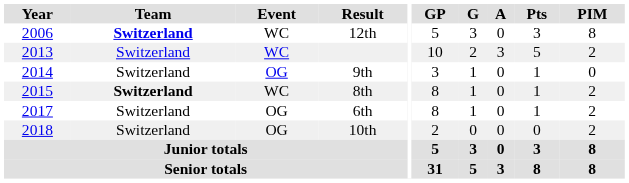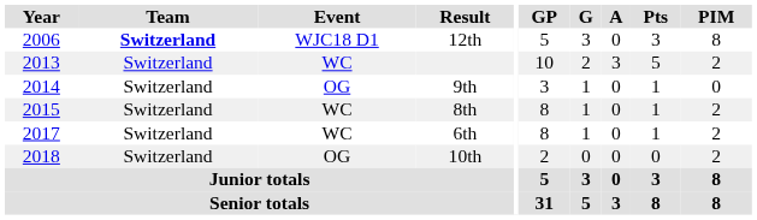 <table border="0" cellpadding="1" cellspacing="0" ID="Table3" style="text-align:center; width:40em">
 <tr ALIGN="center" bgcolor="#e0e0e0">
 <th>Year</th>
 <th>Team</th>
 <th>Event</th>
 <th>Result</th>
 <th rowspan="99" bgcolor="#ffffff"></th>
 <th>GP</th>
 <th>G</th>
 <th>A</th>
 <th>Pts</th>
 <th>PIM</th>
 </tr>
 <tr>
 <td><a href='#'>2006</a></td>
 <td><strong><a href='#'>Switzerland</a></strong></td>
-<td>WC</td>
+<td><a href='#'>WJC18 D1</a></td>
 <td>12th</td>
 <td>5</td>
 <td>3</td>
 <td>0</td>
 <td>3</td>
 <td>8</td>
 </tr>
 <tr bgcolor="#f0f0f0">
 <td><a href='#'>2013</a></td>
 <td><a href='#'>Switzerland</a></td>
 <td><a href='#'>WC</a></td>
 <td></td>
 <td>10</td>
 <td>2</td>
 <td>3</td>
 <td>5</td>
 <td>2</td>
 </tr>
 <tr>
 <td><a href='#'>2014</a></td>
 <td>Switzerland</td>
 <td><a href='#'>OG</a></td>
 <td>9th</td>
 <td>3</td>
 <td>1</td>
 <td>0</td>
 <td>1</td>
 <td>0</td>
 </tr>
 <tr bgcolor="#f0f0f0">
 <td><a href='#'>2015</a></td>
-<td><strong>Switzerland</strong></td>
+<td>Switzerland</td>
 <td>WC</td>
 <td>8th</td>
 <td>8</td>
 <td>1</td>
 <td>0</td>
 <td>1</td>
 <td>2</td>
 </tr>
 <tr>
 <td><a href='#'>2017</a></td>
 <td>Switzerland</td>
-<td>OG</td>
+<td>WC</td>
 <td>6th</td>
 <td>8</td>
 <td>1</td>
 <td>0</td>
 <td>1</td>
 <td>2</td>
 </tr>
 <tr bgcolor="#f0f0f0">
 <td><a href='#'>2018</a></td>
 <td>Switzerland</td>
 <td>OG</td>
 <td>10th</td>
 <td>2</td>
 <td>0</td>
 <td>0</td>
 <td>0</td>
 <td>2</td>
 </tr>
 <tr bgcolor="#e0e0e0">
 <th colspan="4">Junior totals</th>
 <th>5</th>
 <th>3</th>
 <th>0</th>
 <th>3</th>
 <th>8</th>
 </tr>
 <tr bgcolor="#e0e0e0">
 <th colspan="4">Senior totals</th>
 <th>31</th>
 <th>5</th>
 <th>3</th>
 <th>8</th>
 <th>8</th>
 </tr>
 </table>
